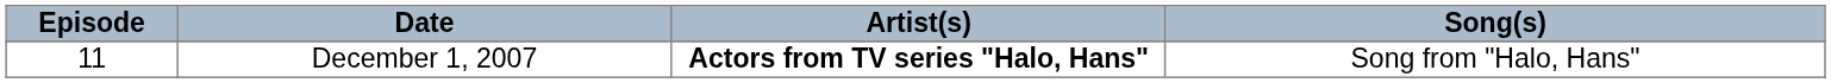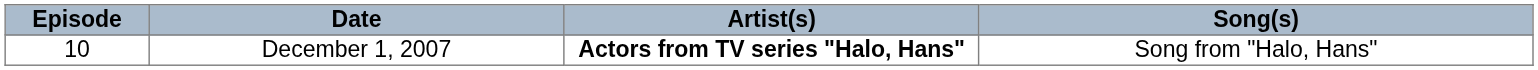 <table style="text-align: center; width: 84%; margin: 0 auto; border-collapse: collapse" border="1" cellpadding="1" cellspacing="1">
 <tr style="background: #ABC">
 <th width="4%">Episode</th>
 <th width="15%">Date</th>
 <th width="15%">Artist(s)</th>
 <th width="20%">Song(s)</th>
 </tr>
 <tr>
-<td>11</td>
+<td>10</td>
 <td>December 1, 2007</td>
 <td><strong>Actors from TV series "Halo, Hans"</strong></td>
 <td>Song from "Halo, Hans"</td>
 </tr>
 </table>
